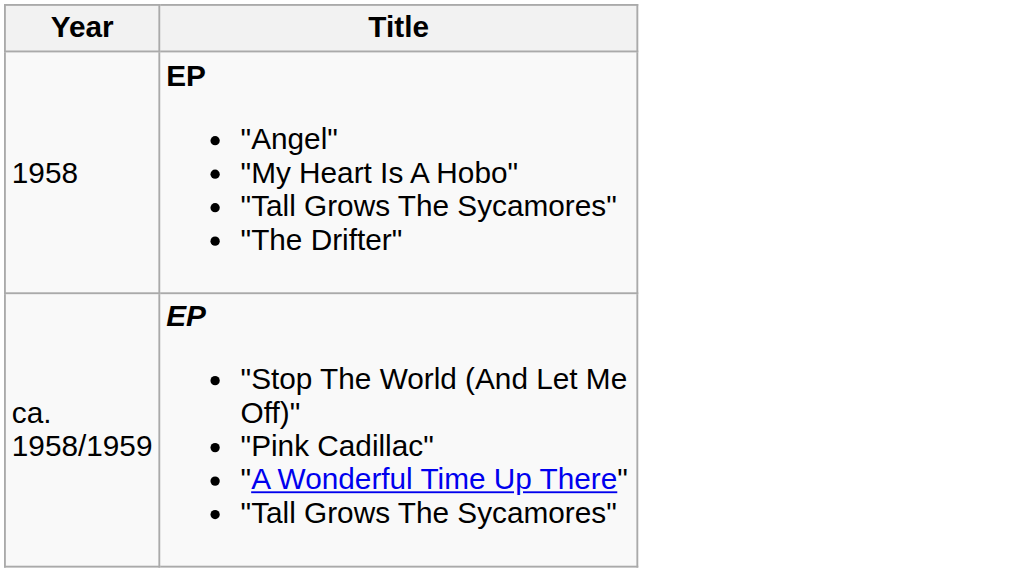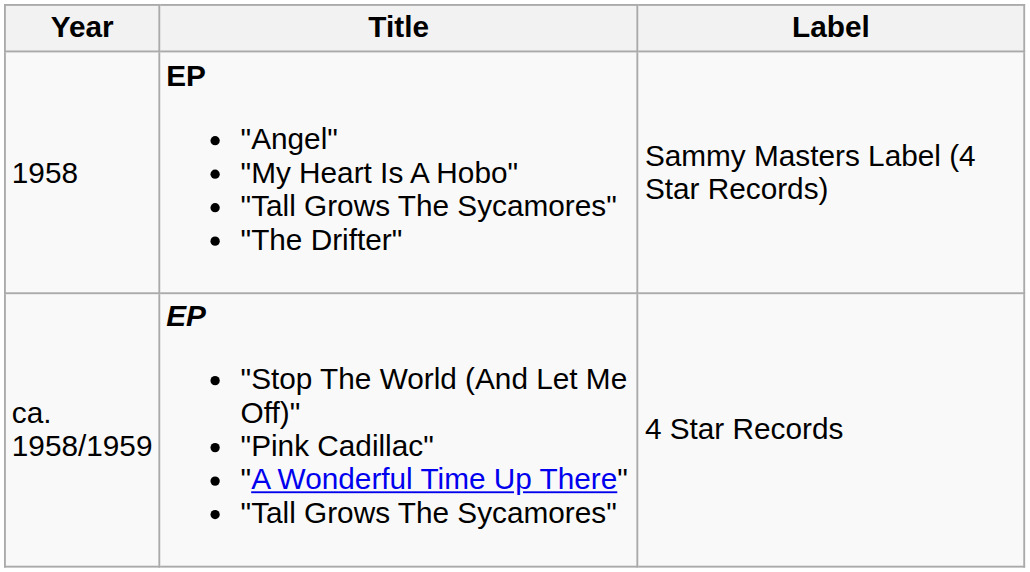 <table class="wikitable">
 <tr>
 <th width="25">Year</th>
 <th width="250">Title</th>
+<th width="200">Label</th>
 </tr>
 <tr>
 <td>1958</td>
 <td><strong>EP</strong><br><ul><li>"Angel"</li><li>"My Heart Is A Hobo"</li><li>"Tall Grows The Sycamores"</li><li>"The Drifter"</li></ul></td>
+<td>Sammy Masters Label (4 Star Records)</td>
 </tr>
 <tr>
 <td>ca. 1958/1959</td>
 <td><strong><em>EP</em></strong><br><ul><li>"Stop The World (And Let Me Off)"</li><li>"Pink Cadillac"</li><li>"<a href='#'>A Wonderful Time Up There</a>"</li><li>"Tall Grows The Sycamores"</li></ul></td>
+<td>4 Star Records</td>
 </tr>
 </table>
